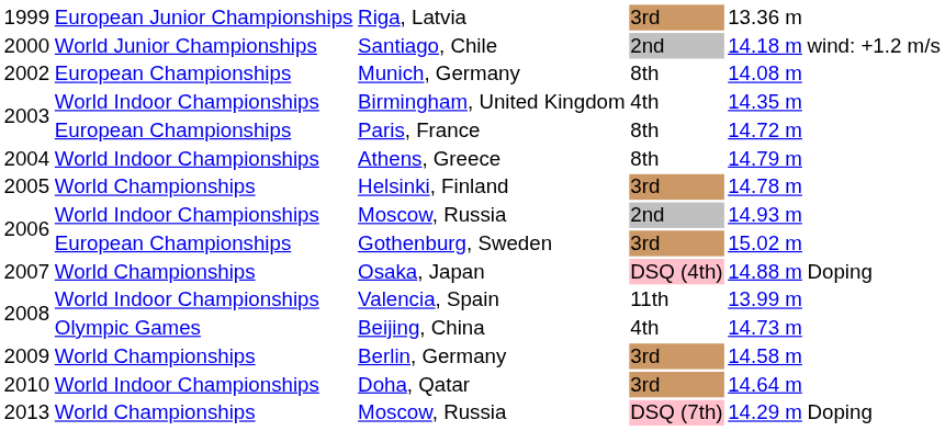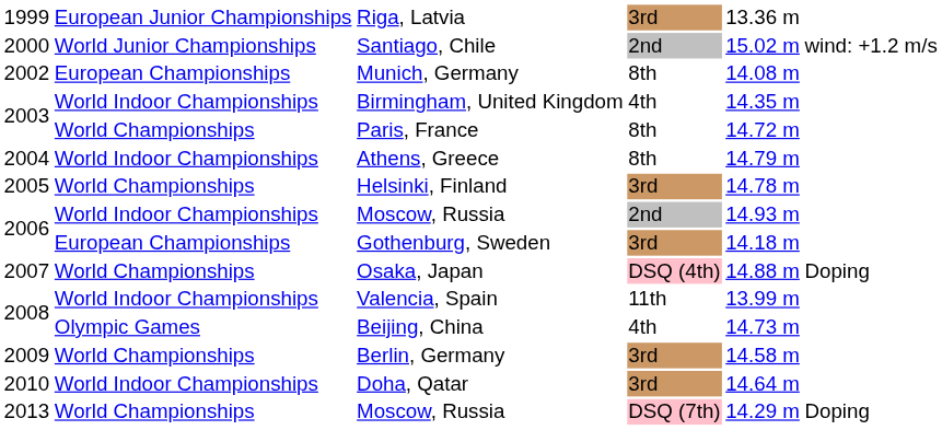 <table>
 <tr>
 <td>1999</td>
 <td><a href='#'>European Junior Championships</a></td>
 <td><a href='#'>Riga</a>, Latvia</td>
 <td bgcolor=cc9966>3rd</td>
 <td>13.36 m</td>
 </tr>
 <tr>
 <td>2000</td>
 <td><a href='#'>World Junior Championships</a></td>
 <td><a href='#'>Santiago</a>, Chile</td>
 <td bgcolor=silver>2nd</td>
-<td><a href='#'>14.18 m</a></td>
+<td><a href='#'>15.02 m</a></td>
 <td>wind: +1.2 m/s</td>
 </tr>
 <tr>
 <td>2002</td>
 <td><a href='#'>European Championships</a></td>
 <td><a href='#'>Munich</a>, Germany</td>
 <td>8th</td>
 <td><a href='#'>14.08 m</a></td>
 </tr>
 <tr>
 <td rowspan=2>2003</td>
 <td><a href='#'>World Indoor Championships</a></td>
 <td><a href='#'>Birmingham</a>, United Kingdom</td>
 <td>4th</td>
 <td><a href='#'>14.35 m</a></td>
 </tr>
 <tr>
-<td><a href='#'>European Championships</a></td>
+<td><a href='#'>World Championships</a></td>
 <td><a href='#'>Paris</a>, France</td>
 <td>8th</td>
 <td><a href='#'>14.72 m</a></td>
 </tr>
 <tr>
 <td>2004</td>
 <td><a href='#'>World Indoor Championships</a></td>
 <td><a href='#'>Athens</a>, Greece</td>
 <td>8th</td>
 <td><a href='#'>14.79 m</a></td>
 </tr>
 <tr>
 <td>2005</td>
 <td><a href='#'>World Championships</a></td>
 <td><a href='#'>Helsinki</a>, Finland</td>
 <td bgcolor=cc9966>3rd</td>
 <td><a href='#'>14.78 m</a></td>
 </tr>
 <tr>
 <td rowspan=2>2006</td>
 <td><a href='#'>World Indoor Championships</a></td>
 <td><a href='#'>Moscow</a>, Russia</td>
 <td bgcolor=silver>2nd</td>
 <td><a href='#'>14.93 m</a></td>
 </tr>
 <tr>
 <td><a href='#'>European Championships</a></td>
 <td><a href='#'>Gothenburg</a>, Sweden</td>
 <td bgcolor=cc9966>3rd</td>
-<td><a href='#'>15.02 m</a></td>
+<td><a href='#'>14.18 m</a></td>
 </tr>
 <tr>
 <td>2007</td>
 <td><a href='#'>World Championships</a></td>
 <td><a href='#'>Osaka</a>, Japan</td>
 <td bgcolor="pink">DSQ (4th)</td>
 <td><a href='#'>14.88 m</a></td>
 <td>Doping</td>
 </tr>
 <tr>
 <td rowspan=2>2008</td>
 <td><a href='#'>World Indoor Championships</a></td>
 <td><a href='#'>Valencia</a>, Spain</td>
 <td>11th</td>
 <td><a href='#'>13.99 m</a></td>
 <td></td>
 </tr>
 <tr>
 <td><a href='#'>Olympic Games</a></td>
 <td><a href='#'>Beijing</a>, China</td>
 <td>4th</td>
 <td><a href='#'>14.73 m</a></td>
 <td></td>
 </tr>
 <tr>
 <td>2009</td>
 <td><a href='#'>World Championships</a></td>
 <td><a href='#'>Berlin</a>, Germany</td>
 <td bgcolor=cc9966>3rd</td>
 <td><a href='#'>14.58 m</a></td>
 <td></td>
 </tr>
 <tr>
 <td>2010</td>
 <td><a href='#'>World Indoor Championships</a></td>
 <td><a href='#'>Doha</a>, Qatar</td>
 <td bgcolor=cc9966>3rd</td>
 <td><a href='#'>14.64 m</a></td>
 <td></td>
 </tr>
 <tr>
 <td>2013</td>
 <td><a href='#'>World Championships</a></td>
 <td><a href='#'>Moscow</a>, Russia</td>
 <td bgcolor="pink">DSQ (7th)</td>
 <td><a href='#'>14.29 m</a></td>
 <td>Doping</td>
 </tr>
 </table>
